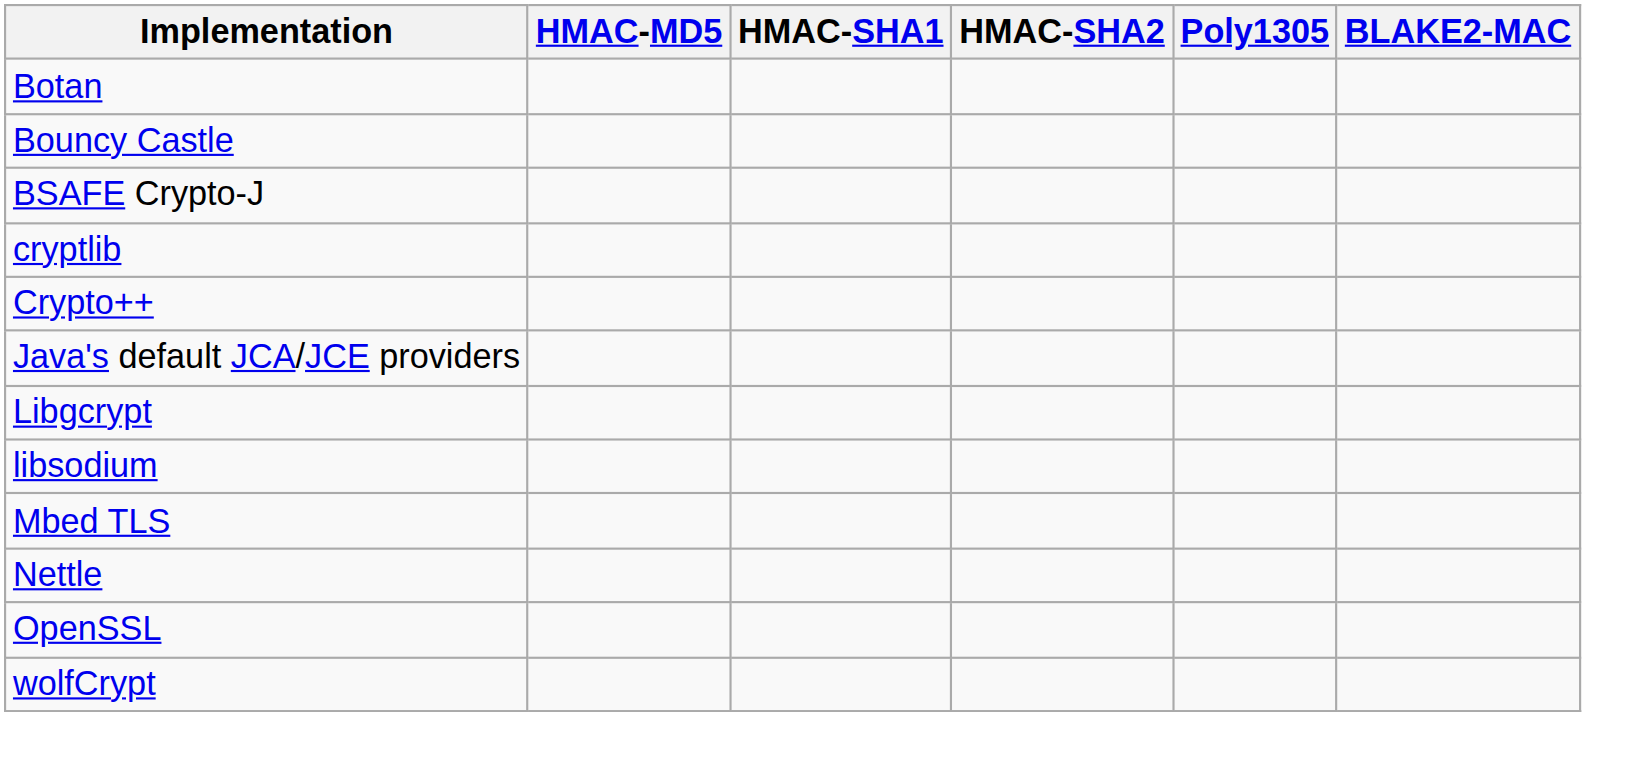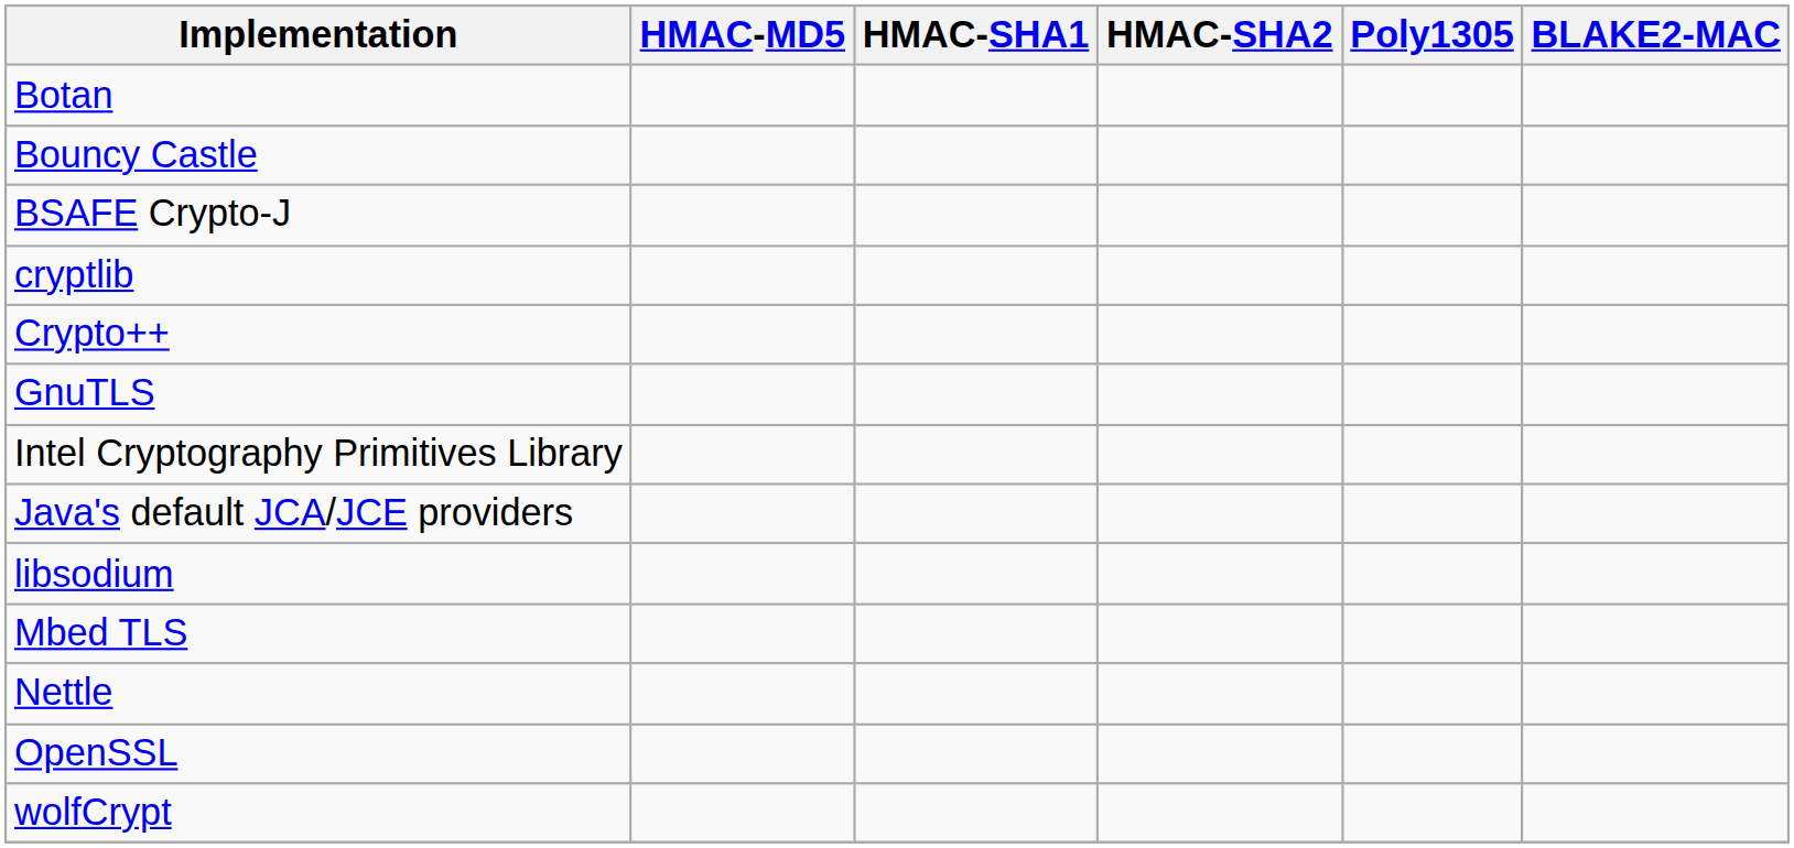 <table class="wikitable sortable sort-under" style="text-align: left">
 <tr>
 <th>Implementation</th>
 <th><a href='#'>HMAC</a>-<a href='#'>MD5</a></th>
 <th>HMAC-<a href='#'>SHA1</a></th>
 <th>HMAC-<a href='#'>SHA2</a></th>
 <th><a href='#'>Poly1305</a></th>
 <th><a href='#'>BLAKE2-MAC</a></th>
 </tr>
 <tr>
 <td><a href='#'>Botan</a></td>
 <td></td>
 <td></td>
 <td></td>
 <td></td>
 <td></td>
 </tr>
 <tr>
 <td><a href='#'>Bouncy Castle</a></td>
 <td></td>
 <td></td>
 <td></td>
 <td></td>
 <td></td>
 </tr>
 <tr>
 <td><a href='#'>BSAFE</a> Crypto-J</td>
 <td></td>
 <td></td>
 <td></td>
 <td></td>
 <td></td>
 </tr>
 <tr>
 <td><a href='#'>cryptlib</a></td>
 <td></td>
 <td></td>
 <td></td>
 <td></td>
 <td></td>
 </tr>
 <tr>
 <td><a href='#'>Crypto++</a></td>
 <td></td>
 <td></td>
 <td></td>
 <td></td>
 <td></td>
 </tr>
 <tr>
-<td><a href='#'>Java's</a> default <a href='#'>JCA</a>/<a href='#'>JCE</a> providers</td>
+<td><a href='#'>GnuTLS</a></td>
 <td></td>
 <td></td>
 <td></td>
 <td></td>
 <td></td>
 </tr>
 <tr>
-<td><a href='#'>Libgcrypt</a></td>
+<td>Intel Cryptography Primitives Library</td>
+<td></td>
+<td></td>
+<td></td>
+<td></td>
+<td></td>
+</tr>
+<tr>
+<td><a href='#'>Java's</a> default <a href='#'>JCA</a>/<a href='#'>JCE</a> providers</td>
 <td></td>
 <td></td>
 <td></td>
 <td></td>
 <td></td>
 </tr>
 <tr>
 <td><a href='#'>libsodium</a></td>
 <td></td>
 <td></td>
 <td></td>
 <td></td>
 <td></td>
 </tr>
 <tr>
 <td><a href='#'>Mbed TLS</a></td>
 <td></td>
 <td></td>
 <td></td>
 <td></td>
 <td></td>
 </tr>
 <tr>
 <td><a href='#'>Nettle</a></td>
 <td></td>
 <td></td>
 <td></td>
 <td></td>
 <td></td>
 </tr>
 <tr>
 <td><a href='#'>OpenSSL</a></td>
 <td></td>
 <td></td>
 <td></td>
 <td></td>
 <td></td>
 </tr>
 <tr>
 <td><a href='#'>wolfCrypt</a></td>
 <td></td>
 <td></td>
 <td></td>
 <td></td>
 <td></td>
 </tr>
 <tr>
 </tr>
 </table>
